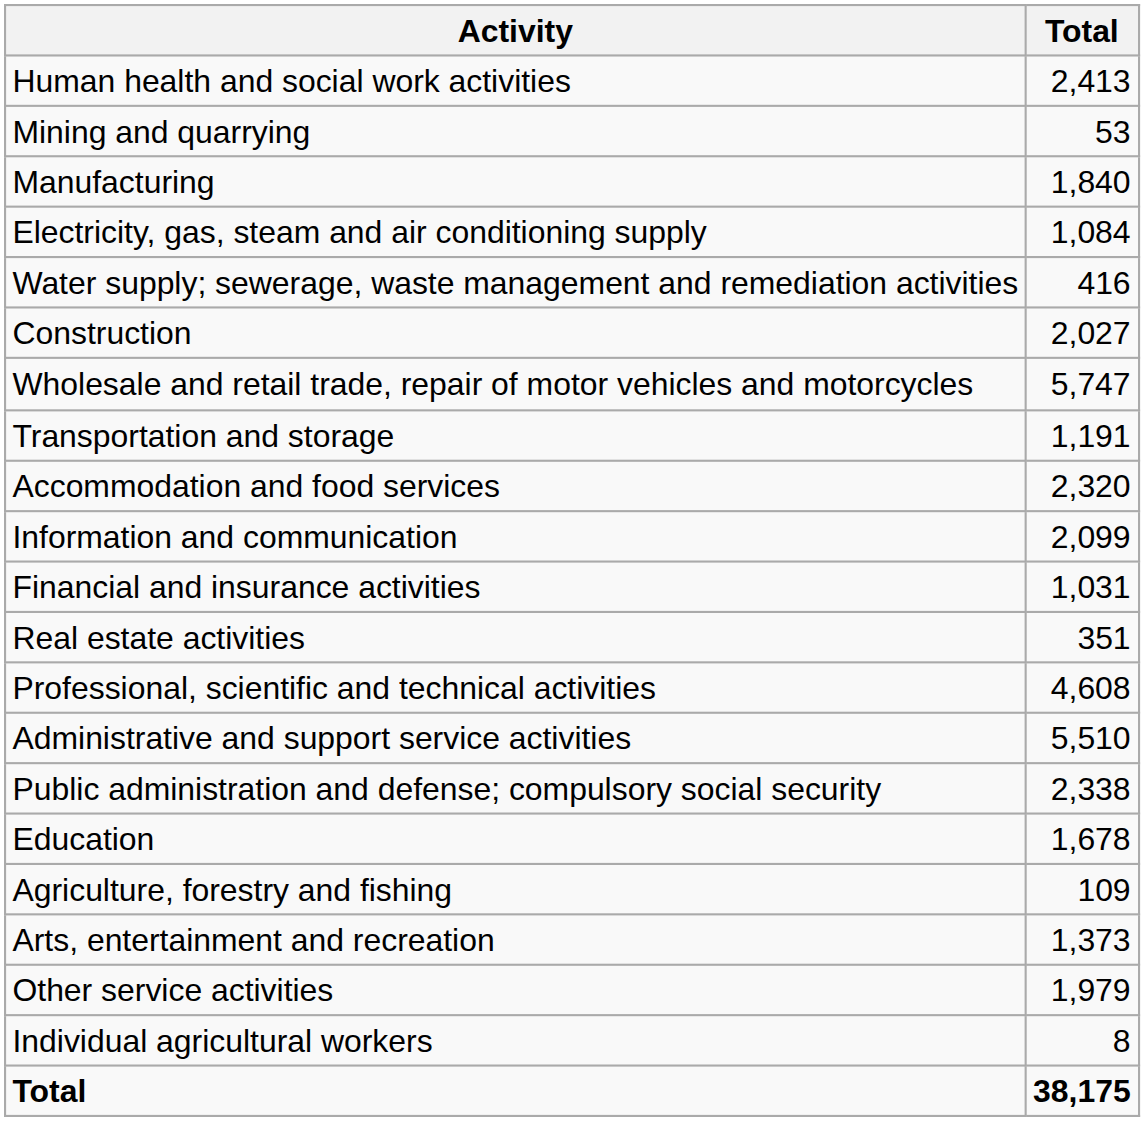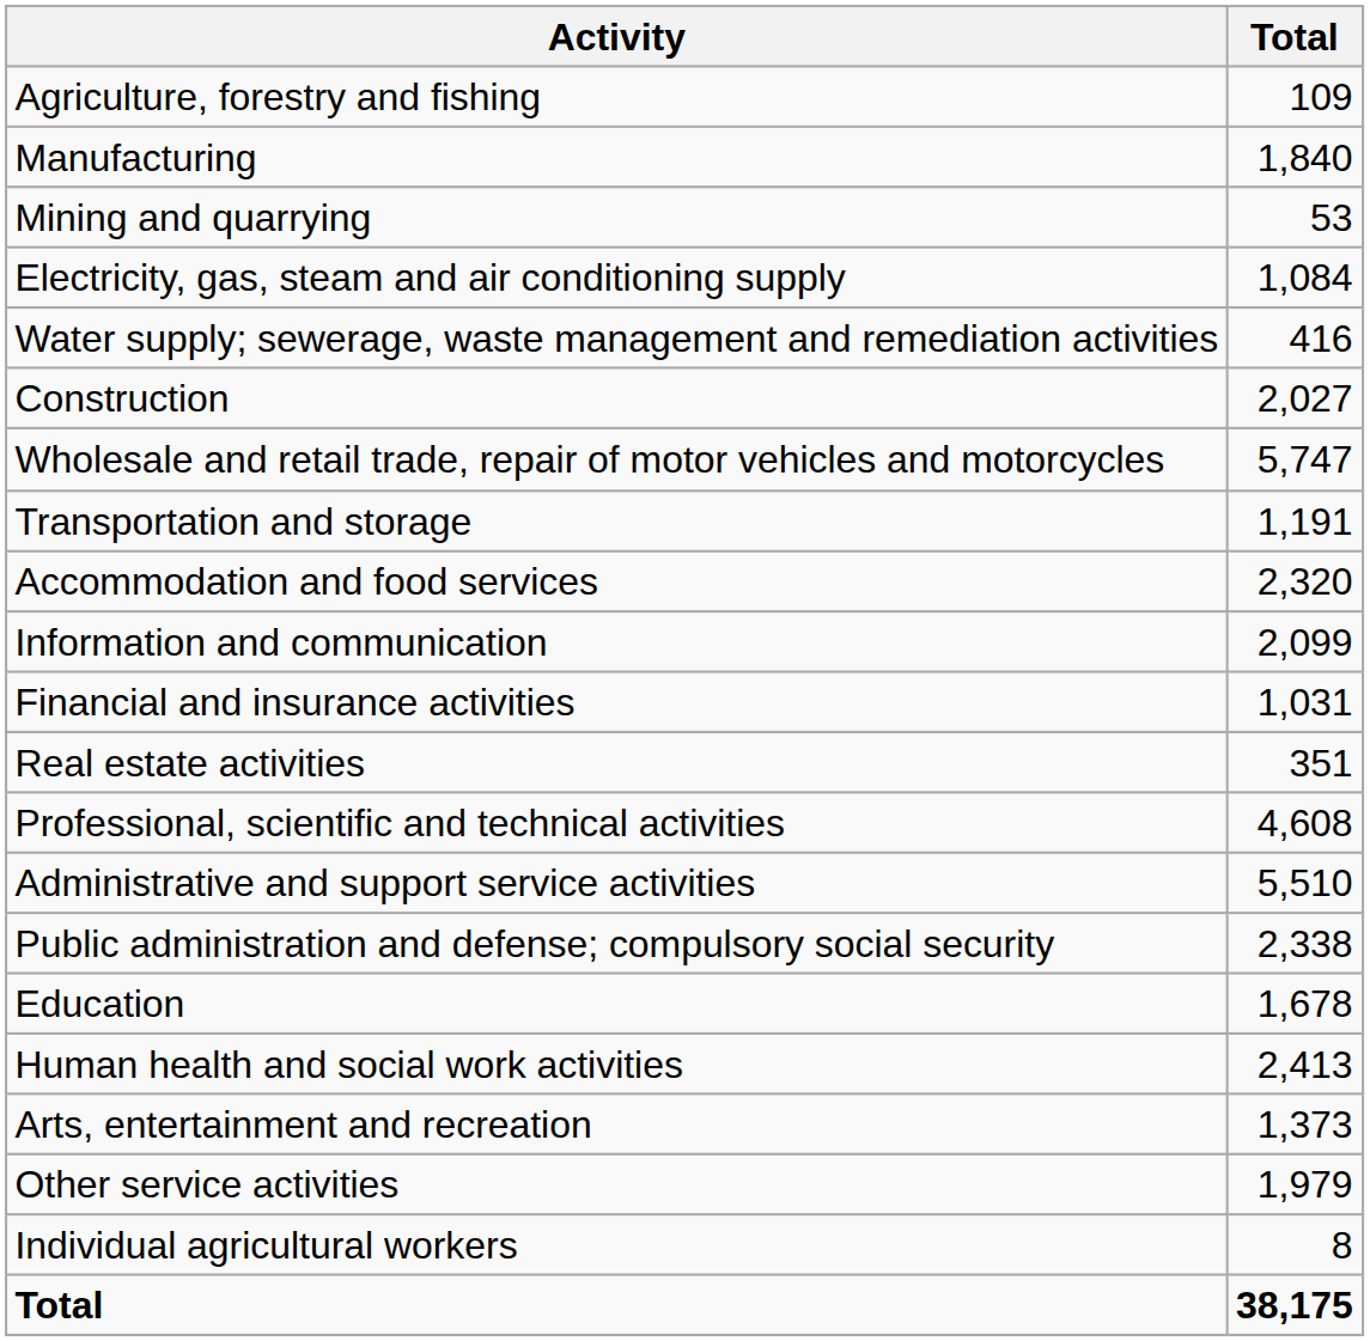 <table class="wikitable sortable" style="font-size:95%;">
 <tr>
 <th>Activity</th>
 <th>Total</th>
 </tr>
 <tr>
-<td>Human health and social work activities</td>
-<td align="right">2,413</td>
+<td>Agriculture, forestry and fishing</td>
+<td align="right">109</td>
+</tr>
+<tr>
+<td>Manufacturing</td>
+<td align="right">1,840</td>
 </tr>
 <tr>
 <td>Mining and quarrying</td>
 <td align="right">53</td>
-</tr>
-<tr>
-<td>Manufacturing</td>
-<td align="right">1,840</td>
 </tr>
 <tr>
 <td>Electricity, gas, steam and air conditioning supply</td>
 <td align="right">1,084</td>
 </tr>
 <tr>
 <td>Water supply; sewerage, waste management and remediation activities</td>
 <td align="right">416</td>
 </tr>
 <tr>
 <td>Construction</td>
 <td align="right">2,027</td>
 </tr>
 <tr>
 <td>Wholesale and retail trade, repair of motor vehicles and motorcycles</td>
 <td align="right">5,747</td>
 </tr>
 <tr>
 <td>Transportation and storage</td>
 <td align="right">1,191</td>
 </tr>
 <tr>
 <td>Accommodation and food services</td>
 <td align="right">2,320</td>
 </tr>
 <tr>
 <td>Information and communication</td>
 <td align="right">2,099</td>
 </tr>
 <tr>
 <td>Financial and insurance activities</td>
 <td align="right">1,031</td>
 </tr>
 <tr>
 <td>Real estate activities</td>
 <td align="right">351</td>
 </tr>
 <tr>
 <td>Professional, scientific and technical activities</td>
 <td align="right">4,608</td>
 </tr>
 <tr>
 <td>Administrative and support service activities</td>
 <td align="right">5,510</td>
 </tr>
 <tr>
 <td>Public administration and defense; compulsory social security</td>
 <td align="right">2,338</td>
 </tr>
 <tr>
 <td>Education</td>
 <td align="right">1,678</td>
 </tr>
 <tr>
-<td>Agriculture, forestry and fishing</td>
-<td align="right">109</td>
+<td>Human health and social work activities</td>
+<td align="right">2,413</td>
 </tr>
 <tr>
 <td>Arts, entertainment and recreation</td>
 <td align="right">1,373</td>
 </tr>
 <tr>
 <td>Other service activities</td>
 <td align="right">1,979</td>
 </tr>
 <tr>
 <td>Individual agricultural workers</td>
 <td align="right">8</td>
 </tr>
 <tr class="sortbottom">
 <td><strong>Total</strong></td>
 <td align="right"><strong>38,175</strong></td>
 </tr>
 </table>
